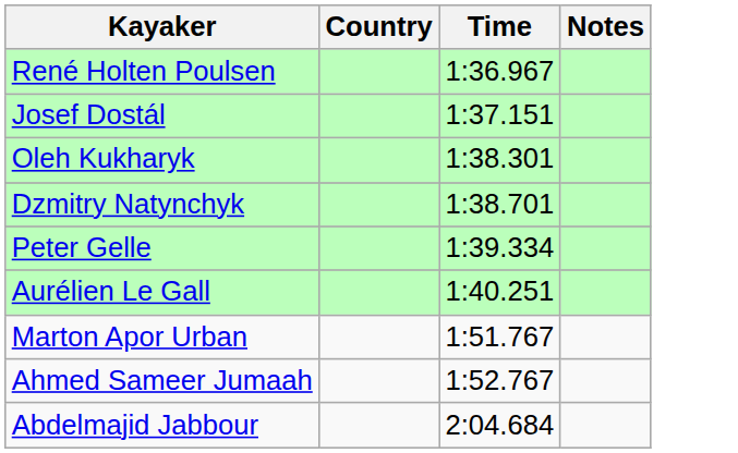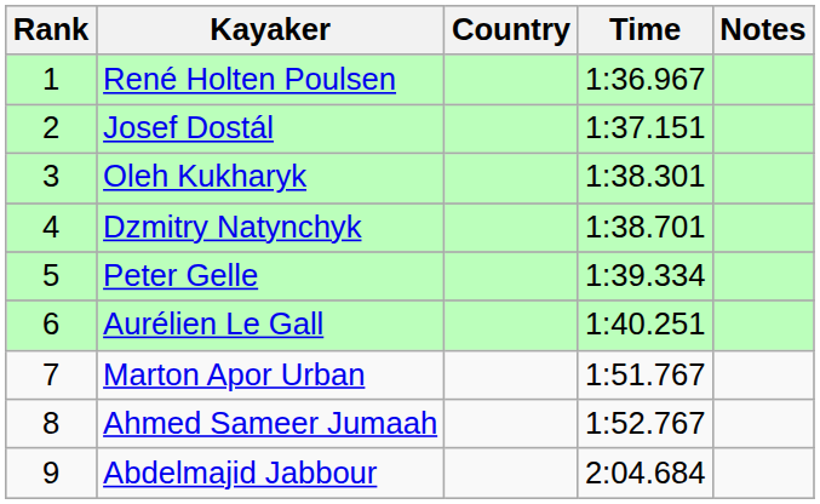 <table class="wikitable" style="text-align:center">
 <tr>
+<th>Rank</th>
 <th>Kayaker</th>
 <th>Country</th>
 <th>Time</th>
 <th>Notes</th>
 </tr>
 <tr bgcolor=bbffbb>
+<td>1</td>
 <td align="left"><a href='#'>René Holten Poulsen</a></td>
 <td align="left"></td>
 <td>1:36.967</td>
 <td></td>
 </tr>
 <tr bgcolor=bbffbb>
+<td>2</td>
 <td align="left"><a href='#'>Josef Dostál</a></td>
 <td align="left"></td>
 <td>1:37.151</td>
 <td></td>
 </tr>
 <tr bgcolor=bbffbb>
+<td>3</td>
 <td align="left"><a href='#'>Oleh Kukharyk</a></td>
 <td align="left"></td>
 <td>1:38.301</td>
 <td></td>
 </tr>
 <tr bgcolor=bbffbb>
+<td>4</td>
 <td align="left"><a href='#'>Dzmitry Natynchyk</a></td>
 <td align="left"></td>
 <td>1:38.701</td>
 <td></td>
 </tr>
 <tr bgcolor=bbffbb>
+<td>5</td>
 <td align="left"><a href='#'>Peter Gelle</a></td>
 <td align="left"></td>
 <td>1:39.334</td>
 <td></td>
 </tr>
 <tr bgcolor=bbffbb>
+<td>6</td>
 <td align="left"><a href='#'>Aurélien Le Gall</a></td>
 <td align="left"></td>
 <td>1:40.251</td>
 <td></td>
 </tr>
 <tr>
+<td>7</td>
 <td align="left"><a href='#'>Marton Apor Urban</a></td>
 <td align="left"></td>
 <td>1:51.767</td>
 <td></td>
 </tr>
 <tr>
+<td>8</td>
 <td align="left"><a href='#'>Ahmed Sameer Jumaah</a></td>
 <td align="left"></td>
 <td>1:52.767</td>
 <td></td>
 </tr>
 <tr>
+<td>9</td>
 <td align="left"><a href='#'>Abdelmajid Jabbour</a></td>
 <td align="left"></td>
 <td>2:04.684</td>
 <td></td>
 </tr>
 </table>
